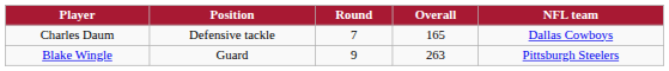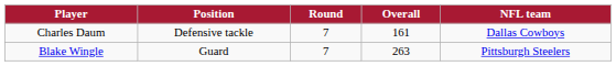 <table class="wikitable" width="65%">
 <tr align="center" style="background:#A81933;color:#FFFFFF;">
 <td><strong>Player</strong></td>
 <td><strong>Position</strong></td>
 <td><strong>Round</strong></td>
 <td><strong>Overall</strong></td>
 <td><strong>NFL team</strong></td>
 </tr>
 <tr align="center" bgcolor="">
 <td>Charles Daum</td>
 <td>Defensive tackle</td>
 <td>7</td>
-<td>165</td>
+<td>161</td>
 <td><a href='#'>Dallas Cowboys</a></td>
 </tr>
 <tr align="center" bgcolor="">
 <td><a href='#'>Blake Wingle</a></td>
 <td>Guard</td>
-<td>9</td>
+<td>7</td>
 <td>263</td>
 <td><a href='#'>Pittsburgh Steelers</a></td>
 </tr>
 </table>
